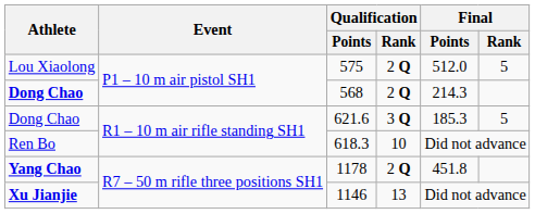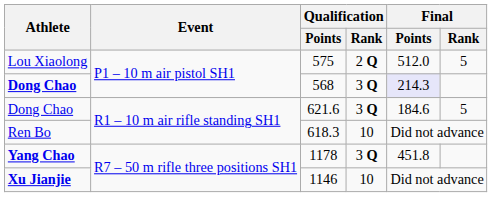 <table class="wikitable" style="font-size:90%">
 <tr>
 <th rowspan="2">Athlete</th>
 <th rowspan="2">Event</th>
 <th colspan="2">Qualification</th>
 <th colspan="2">Final</th>
 </tr>
 <tr style="font-size:95%">
 <th>Points</th>
 <th>Rank</th>
 <th>Points</th>
 <th>Rank</th>
 </tr>
 <tr align=center>
 <td align=left><a href='#'>Lou Xiaolong</a></td>
 <td align=left rowspan=2><a href='#'>P1 – 10 m air pistol SH1</a></td>
 <td>575</td>
 <td>2 <strong>Q</strong></td>
 <td>512.0</td>
 <td>5</td>
 </tr>
 <tr align=center>
 <td align=left><strong><a href='#'>Dong Chao</a></strong></td>
 <td>568</td>
-<td>2 <strong>Q</strong></td>
-<td>214.3</td>
+<td>3 <strong>Q</strong></td>
+<td style="background: lavender;">214.3</td>
 <td></td>
 </tr>
 <tr align=center>
 <td align=left><a href='#'>Dong Chao</a></td>
 <td align=left rowspan=2><a href='#'>R1 – 10 m air rifle standing SH1</a></td>
 <td>621.6</td>
 <td>3 <strong>Q</strong></td>
-<td>185.3</td>
+<td>184.6</td>
 <td>5</td>
 </tr>
 <tr align=center>
 <td align=left><a href='#'>Ren Bo</a></td>
 <td>618.3</td>
 <td>10</td>
 <td colspan=2>Did not advance</td>
 </tr>
 <tr align=center>
 <td align=left><strong><a href='#'>Yang Chao</a></strong></td>
 <td align=left rowspan=2><a href='#'>R7 – 50 m rifle three positions SH1</a></td>
 <td>1178</td>
-<td>2 <strong>Q</strong></td>
+<td>3 <strong>Q</strong></td>
 <td>451.8</td>
 <td></td>
 </tr>
 <tr align=center>
 <td align=left><strong><a href='#'>Xu Jianjie</a></strong></td>
 <td>1146</td>
-<td>13</td>
+<td>10</td>
 <td colspan=2>Did not advance</td>
 </tr>
 </table>
